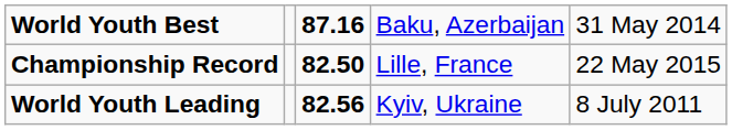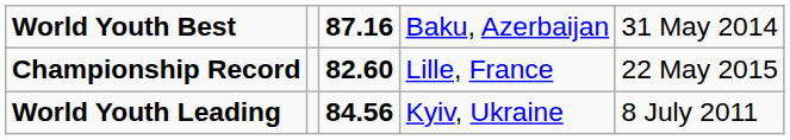 <table class="wikitable">
 <tr>
 <td><strong>World Youth Best</strong></td>
 <td></td>
 <td><strong>87.16</strong></td>
 <td><a href='#'>Baku</a>, <a href='#'>Azerbaijan</a></td>
 <td>31 May 2014</td>
 </tr>
 <tr>
 <td><strong>Championship Record</strong></td>
 <td></td>
-<td><strong>82.50</strong></td>
+<td><strong>82.60</strong></td>
 <td><a href='#'>Lille</a>, <a href='#'>France</a></td>
 <td>22 May 2015</td>
 </tr>
 <tr>
 <td><strong>World Youth Leading</strong></td>
 <td></td>
-<td><strong>82.56</strong></td>
+<td><strong>84.56</strong></td>
 <td><a href='#'>Kyiv</a>, <a href='#'>Ukraine</a></td>
 <td>8 July 2011</td>
 </tr>
 </table>
